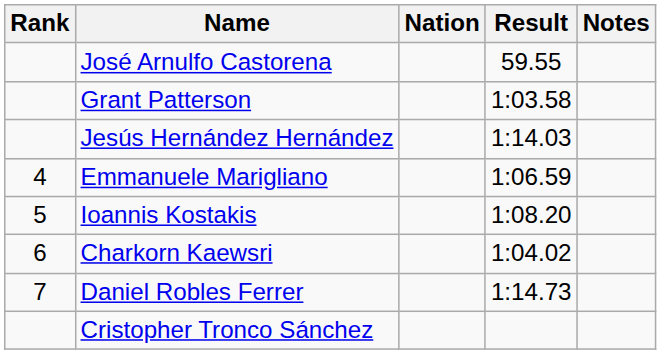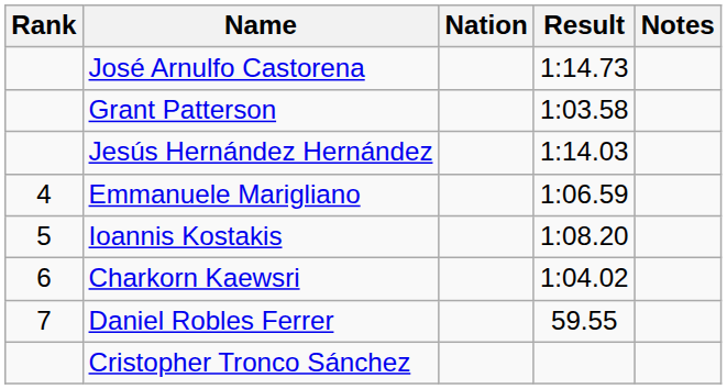 <table class="wikitable sortable" style="text-align:center">
 <tr>
 <th>Rank</th>
 <th>Name</th>
 <th>Nation</th>
 <th>Result</th>
 <th>Notes</th>
 </tr>
 <tr>
 <td></td>
 <td align=left><a href='#'>José Arnulfo Castorena</a></td>
 <td align=left></td>
-<td>59.55</td>
+<td>1:14.73</td>
 <td></td>
 </tr>
 <tr>
 <td></td>
 <td align=left><a href='#'>Grant Patterson</a></td>
 <td align=left></td>
 <td>1:03.58</td>
 <td></td>
 </tr>
 <tr>
 <td></td>
 <td align=left><a href='#'>Jesús Hernández Hernández</a></td>
 <td align=left></td>
 <td>1:14.03</td>
 <td></td>
 </tr>
 <tr>
 <td>4</td>
 <td align=left><a href='#'>Emmanuele Marigliano</a></td>
 <td align=left></td>
 <td>1:06.59</td>
 <td></td>
 </tr>
 <tr>
 <td>5</td>
 <td align=left><a href='#'>Ioannis Kostakis</a></td>
 <td align=left></td>
 <td>1:08.20</td>
 <td></td>
 </tr>
 <tr>
 <td>6</td>
 <td align=left><a href='#'>Charkorn Kaewsri</a></td>
 <td align=left></td>
 <td>1:04.02</td>
 <td></td>
 </tr>
 <tr>
 <td>7</td>
 <td align=left><a href='#'>Daniel Robles Ferrer</a></td>
 <td align=left></td>
-<td>1:14.73</td>
+<td>59.55</td>
 <td></td>
 </tr>
 <tr>
 <td></td>
 <td align=left><a href='#'>Cristopher Tronco Sánchez</a></td>
 <td align=left></td>
 <td data-sort-value=9:99.99></td>
 <td></td>
 </tr>
 </table>
